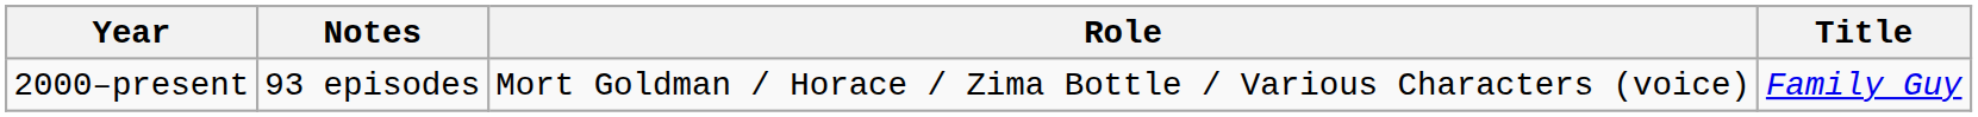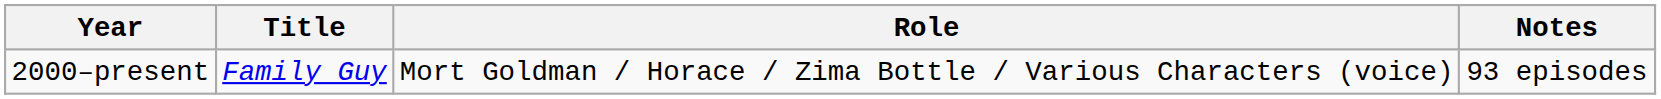 <table class="wikitable sortable">
 <tr>
 <th>Year</th>
+<th>Title</th>
+<th>Role</th>
 <th>Notes</th>
-<th>Role</th>
-<th>Title</th>
 </tr>
 <tr>
 <td>2000–present</td>
+<td><em><a href='#'>Family Guy</a></em></td>
+<td>Mort Goldman / Horace / Zima Bottle / Various Characters (voice)</td>
 <td>93 episodes</td>
-<td>Mort Goldman / Horace / Zima Bottle / Various Characters (voice)</td>
-<td><em><a href='#'>Family Guy</a></em></td>
 </tr>
 </table>
